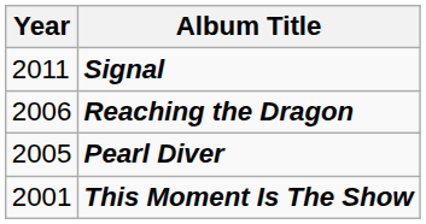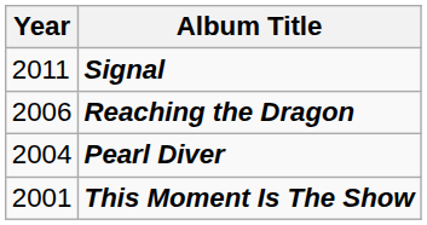 <table class="wikitable">
 <tr>
 <th>Year</th>
 <th>Album Title</th>
 </tr>
 <tr valign="top">
 <td>2011</td>
 <td><strong><em>Signal</em></strong></td>
 </tr>
 <tr valign="top">
 <td>2006</td>
 <td><strong><em>Reaching the Dragon</em></strong></td>
 </tr>
 <tr valign="top">
-<td>2005</td>
+<td>2004</td>
 <td><strong><em>Pearl Diver</em></strong></td>
 </tr>
 <tr valign="top">
 <td>2001</td>
 <td><strong><em>This Moment Is The Show</em></strong></td>
 </tr>
 </table>
